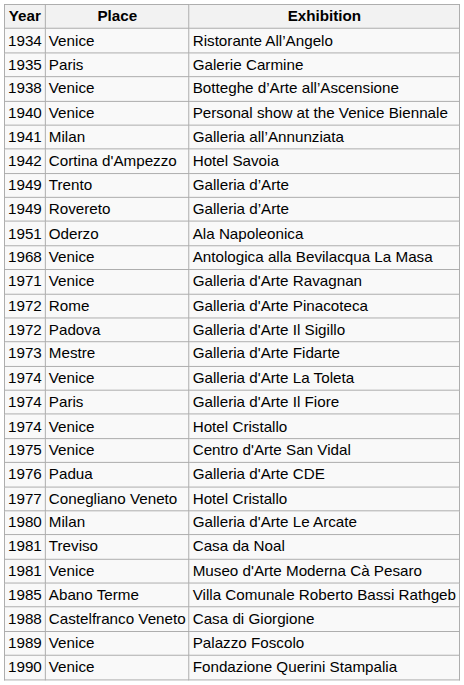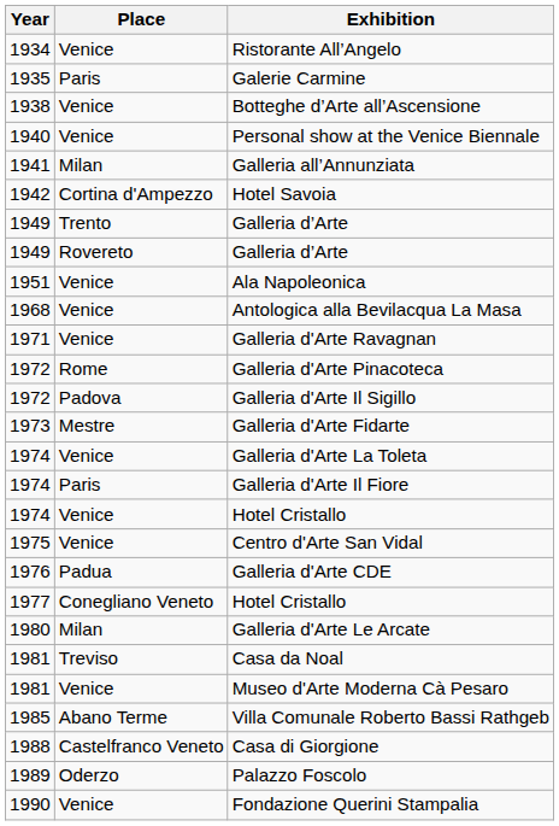 <table class="wikitable sortable" border="1">
 <tr>
 <th scope="col">Year</th>
 <th scope="col">Place</th>
 <th scope="col">Exhibition</th>
 </tr>
 <tr>
 <td>1934</td>
 <td>Venice</td>
 <td>Ristorante All’Angelo</td>
 </tr>
 <tr>
 <td>1935</td>
 <td>Paris</td>
 <td>Galerie Carmine</td>
 </tr>
 <tr>
 <td>1938</td>
 <td>Venice</td>
 <td>Botteghe d’Arte all’Ascensione</td>
 </tr>
 <tr>
 <td>1940</td>
 <td>Venice</td>
 <td>Personal show at the Venice Biennale</td>
 </tr>
 <tr>
 <td>1941</td>
 <td>Milan</td>
 <td>Galleria all’Annunziata</td>
 </tr>
 <tr>
 <td>1942</td>
 <td>Cortina d'Ampezzo</td>
 <td>Hotel Savoia</td>
 </tr>
 <tr>
 <td>1949</td>
 <td>Trento</td>
 <td>Galleria d’Arte</td>
 </tr>
 <tr>
 <td>1949</td>
 <td>Rovereto</td>
 <td>Galleria d’Arte</td>
 </tr>
 <tr>
 <td>1951</td>
-<td>Oderzo</td>
+<td>Venice</td>
 <td>Ala Napoleonica</td>
 </tr>
 <tr>
 <td>1968</td>
 <td>Venice</td>
 <td>Antologica alla Bevilacqua La Masa</td>
 </tr>
 <tr>
 <td>1971</td>
 <td>Venice</td>
 <td>Galleria d'Arte Ravagnan</td>
 </tr>
 <tr>
 <td>1972</td>
 <td>Rome</td>
 <td>Galleria d'Arte Pinacoteca</td>
 </tr>
 <tr>
 <td>1972</td>
 <td>Padova</td>
 <td>Galleria d'Arte Il Sigillo</td>
 </tr>
 <tr>
 <td>1973</td>
 <td>Mestre</td>
 <td>Galleria d'Arte Fidarte</td>
 </tr>
 <tr>
 <td>1974</td>
 <td>Venice</td>
 <td>Galleria d'Arte La Toleta</td>
 </tr>
 <tr>
 <td>1974</td>
 <td>Paris</td>
 <td>Galleria d'Arte Il Fiore</td>
 </tr>
 <tr>
 <td>1974</td>
 <td>Venice</td>
 <td>Hotel Cristallo</td>
 </tr>
 <tr>
 <td>1975</td>
 <td>Venice</td>
 <td>Centro d'Arte San Vidal</td>
 </tr>
 <tr>
 <td>1976</td>
 <td>Padua</td>
 <td>Galleria d'Arte CDE</td>
 </tr>
 <tr>
 <td>1977</td>
 <td>Conegliano Veneto</td>
 <td>Hotel Cristallo</td>
 </tr>
 <tr>
 <td>1980</td>
 <td>Milan</td>
 <td>Galleria d'Arte Le Arcate</td>
 </tr>
 <tr>
 <td>1981</td>
 <td>Treviso</td>
 <td>Casa da Noal</td>
 </tr>
 <tr>
 <td>1981</td>
 <td>Venice</td>
 <td>Museo d'Arte Moderna Cà Pesaro</td>
 </tr>
 <tr>
 <td>1985</td>
 <td>Abano Terme</td>
 <td>Villa Comunale Roberto Bassi Rathgeb</td>
 </tr>
 <tr>
 <td>1988</td>
 <td>Castelfranco Veneto</td>
 <td>Casa di Giorgione</td>
 </tr>
 <tr>
 <td>1989</td>
-<td>Venice</td>
+<td>Oderzo</td>
 <td>Palazzo Foscolo</td>
 </tr>
 <tr>
 <td>1990</td>
 <td>Venice</td>
 <td>Fondazione Querini Stampalia</td>
 </tr>
 </table>
